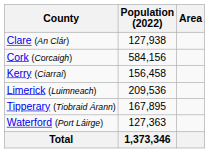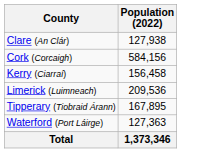 <table class="wikitable sortable">
 <tr>
 <th>County</th>
 <th>Population<br> (2022) <br></th>
-<th>Area</th>
 </tr>
 <tr>
 <td align=left><a href='#'>Clare</a> <small>(<em>An Clár</em>)</small></td>
 <td align=center>127,938</td>
-<td></td>
 </tr>
 <tr>
 <td align=left><a href='#'>Cork</a> <small>(<em>Corcaigh</em>)</small></td>
 <td align=center>584,156</td>
-<td></td>
 </tr>
 <tr>
 <td align=left><a href='#'>Kerry</a> <small>(<em>Ciarraí</em>)</small></td>
 <td align=center>156,458</td>
-<td></td>
 </tr>
 <tr>
 <td align=left><a href='#'>Limerick</a> <small>(<em>Luimneach</em>)</small></td>
 <td align=center>209,536</td>
-<td></td>
 </tr>
 <tr>
 <td align=left><a href='#'>Tipperary</a> <small>(<em>Tiobraid Árann</em>)</small></td>
 <td align=center>167,895</td>
-<td></td>
 </tr>
 <tr>
 <td align=left><a href='#'>Waterford</a> <small>(<em>Port Láirge</em>)</small></td>
 <td align=center>127,363</td>
-<td></td>
 </tr>
 <tr>
 <th align=left>Total</th>
 <th>1,373,346</th>
-<th></th>
 </tr>
 </table>
